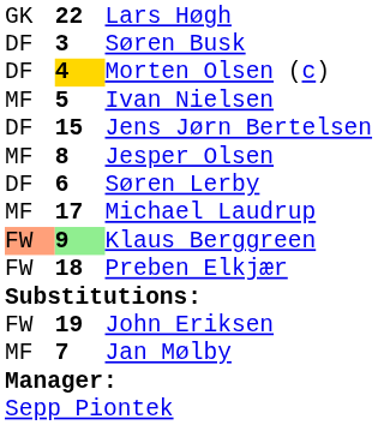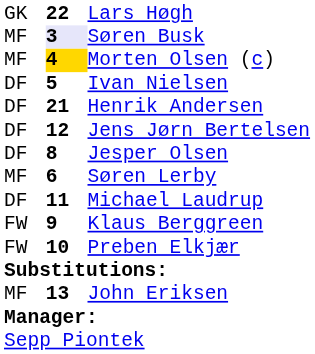 <table style="font-size: 90%" cellspacing="0" cellpadding="0">
 <tr>
 <th width="25"></th>
 <th width="25"></th>
 </tr>
 <tr>
 <td>GK</td>
 <td><strong>22</strong></td>
 <td><a href='#'>Lars Høgh</a></td>
 </tr>
 <tr>
-<td>DF</td>
-<td><strong>3</strong></td>
+<td>MF</td>
+<td style="background: lavender;"><strong>3</strong></td>
 <td><a href='#'>Søren Busk</a></td>
 </tr>
 <tr>
-<td>DF</td>
+<td>MF</td>
 <td style="background: gold;"><strong>4</strong></td>
 <td><a href='#'>Morten Olsen</a> (<a href='#'>c</a>)</td>
 </tr>
 <tr>
-<td>MF</td>
+<td>DF</td>
 <td><strong>5</strong></td>
 <td><a href='#'>Ivan Nielsen</a></td>
 </tr>
 <tr>
 <td>DF</td>
-<td><strong>15</strong></td>
+<td><strong>21</strong></td>
+<td><a href='#'>Henrik Andersen</a></td>
+<td></td>
+<td></td>
+</tr>
+<tr>
+<td>DF</td>
+<td><strong>12</strong></td>
 <td><a href='#'>Jens Jørn Bertelsen</a></td>
 </tr>
 <tr>
-<td>MF</td>
+<td>DF</td>
 <td><strong>8</strong></td>
 <td><a href='#'>Jesper Olsen</a></td>
 <td></td>
 <td></td>
 </tr>
 <tr>
-<td>DF</td>
+<td>MF</td>
 <td><strong>6</strong></td>
 <td><a href='#'>Søren Lerby</a></td>
 </tr>
 <tr>
-<td>MF</td>
-<td><strong>17</strong></td>
+<td>DF</td>
+<td><strong>11</strong></td>
 <td><a href='#'>Michael Laudrup</a></td>
 </tr>
 <tr>
-<td style="background: lightsalmon;">FW</td>
-<td style="background: lightgreen;"><strong>9</strong></td>
+<td>FW</td>
+<td><strong>9</strong></td>
 <td><a href='#'>Klaus Berggreen</a></td>
 </tr>
 <tr>
 <td>FW</td>
-<td><strong>18</strong></td>
+<td><strong>10</strong></td>
 <td><a href='#'>Preben Elkjær</a></td>
 </tr>
 <tr>
 <td colspan=3><strong>Substitutions:</strong></td>
 </tr>
 <tr>
-<td>FW</td>
-<td><strong>19</strong></td>
+<td>MF</td>
+<td><strong>13</strong></td>
 <td><a href='#'>John Eriksen</a></td>
-<td></td>
-<td></td>
-</tr>
-<tr>
-<td>MF</td>
-<td><strong>7</strong></td>
-<td><a href='#'>Jan Mølby</a></td>
 <td></td>
 <td></td>
 </tr>
 <tr>
 <td colspan=3><strong>Manager:</strong></td>
 </tr>
 <tr>
 <td colspan=3> <a href='#'>Sepp Piontek</a></td>
 </tr>
 </table>
